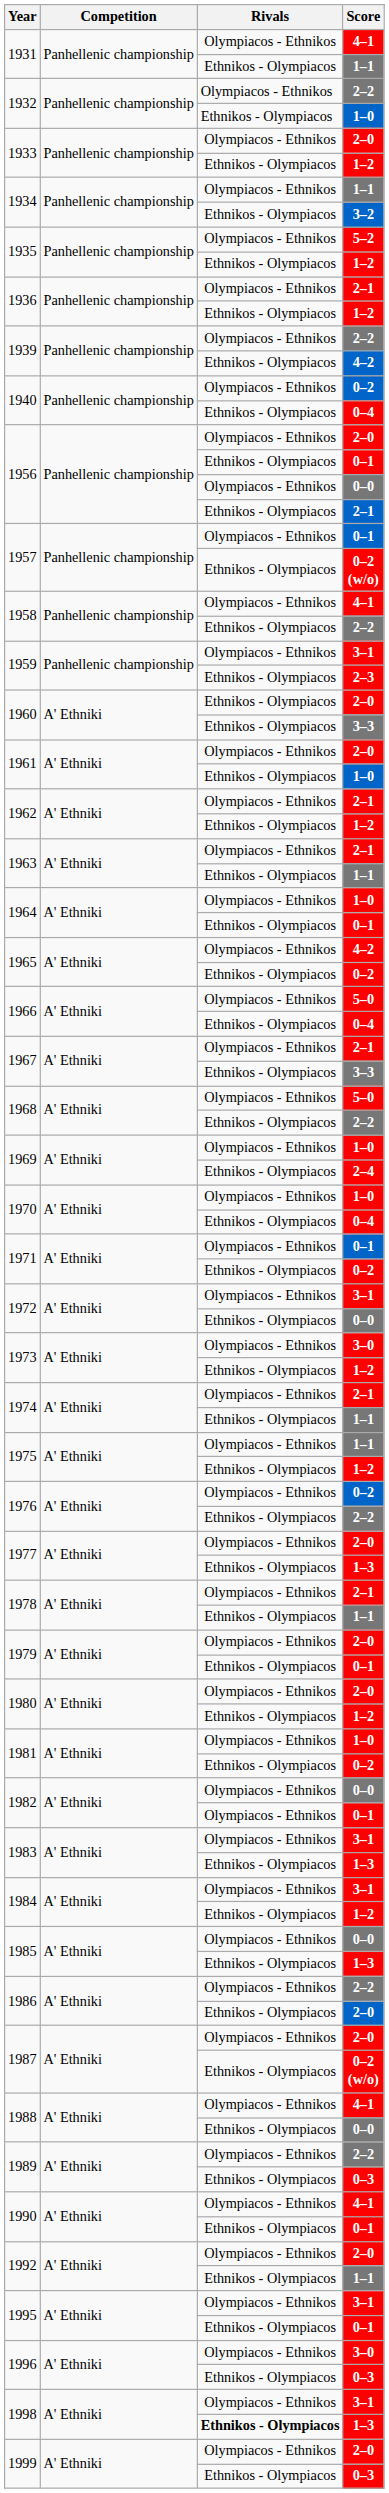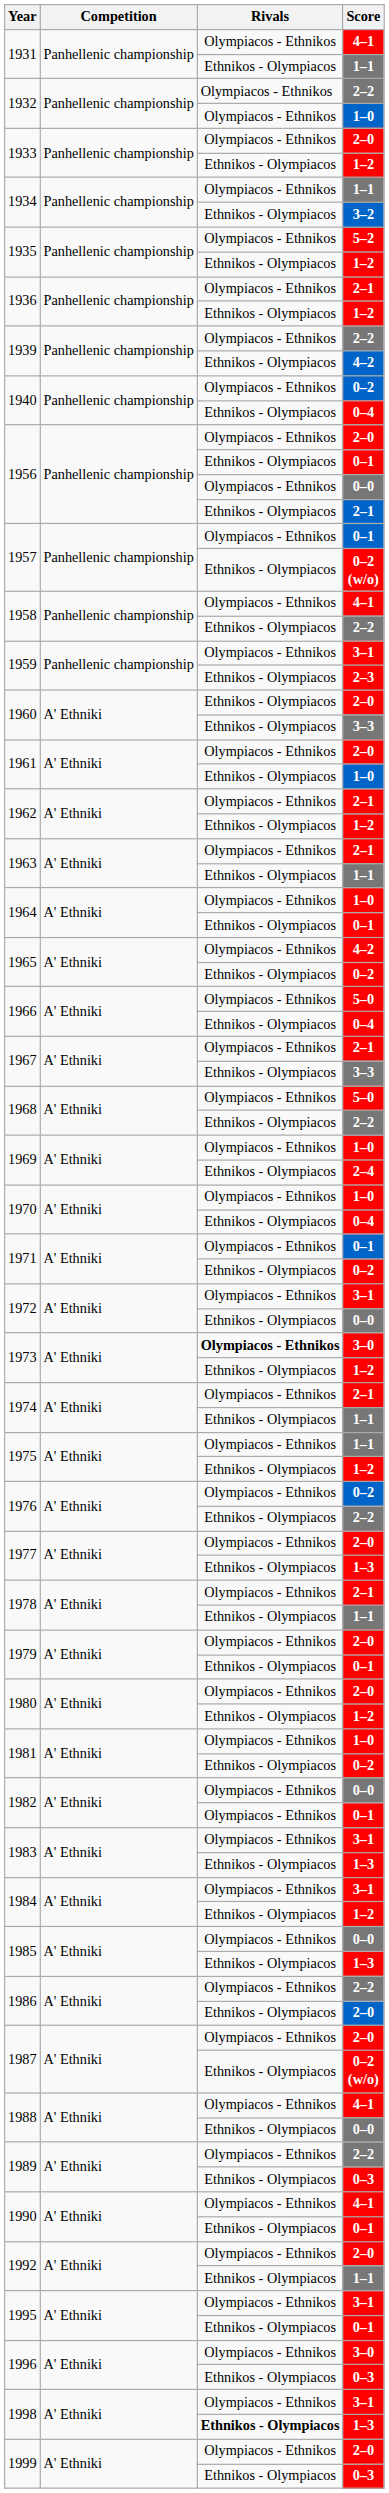 <table class="wikitable" style="text-align: center; font-size: 12px">
 <tr>
 <th>Year</th>
 <th>Competition</th>
 <th>Rivals</th>
 <th>Score</th>
 </tr>
 <tr>
 <td rowspan="2" align="center">1931</td>
 <td rowspan="2" align="left">Panhellenic championship</td>
 <td align="center">Olympiacos - Ethnikos</td>
 <td style="color:white;background:#ff0000"><strong>4–1</strong></td>
 </tr>
 <tr>
 <td align="center">Ethnikos - Olympiacos</td>
 <td style="color:white;background:#777777"><strong>1–1</strong></td>
 </tr>
 <tr>
 <td rowspan="2" align="center">1932</td>
 <td rowspan="2" align="left">Panhellenic championship</td>
 <td align="left">Olympiacos - Ethnikos</td>
 <td style="color:white;background:#777777"><strong>2–2</strong></td>
 </tr>
 <tr>
-<td align="left">Ethnikos - Olympiacos</td>
+<td align="center">Olympiacos - Ethnikos</td>
 <td style="color:white;background: #0064C8"><strong>1–0</strong></td>
 </tr>
 <tr>
 <td rowspan="2" align="center">1933</td>
 <td rowspan="2" align="left">Panhellenic championship</td>
 <td align="center">Olympiacos - Ethnikos</td>
 <td style="color:white;background:#ff0000"><strong>2–0</strong></td>
 </tr>
 <tr>
 <td align="center">Ethnikos - Olympiacos</td>
 <td style="color:white;background:#ff0000"><strong>1–2</strong></td>
 </tr>
 <tr>
 <td rowspan="2" align="center">1934</td>
 <td rowspan="2" align="left">Panhellenic championship</td>
 <td align="center">Olympiacos - Ethnikos</td>
 <td style="color:white;background:#777777"><strong>1–1</strong></td>
 </tr>
 <tr>
 <td align="center">Ethnikos - Olympiacos</td>
 <td style="color:white;background: #0064C8"><strong>3–2</strong></td>
 </tr>
 <tr>
 <td rowspan="2" align="center">1935</td>
 <td rowspan="2" align="left">Panhellenic championship</td>
 <td align="center">Olympiacos - Ethnikos</td>
 <td style="color:white;background:#ff0000"><strong>5–2</strong></td>
 </tr>
 <tr>
 <td align="center">Ethnikos - Olympiacos</td>
 <td style="color:white;background:#ff0000"><strong>1–2</strong></td>
 </tr>
 <tr>
 <td rowspan="2" align="center">1936</td>
 <td rowspan="2" align="left">Panhellenic championship</td>
 <td align="center">Olympiacos - Ethnikos</td>
 <td style="color:white;background:#ff0000"><strong>2–1</strong></td>
 </tr>
 <tr>
 <td align="center">Ethnikos - Olympiacos</td>
 <td style="color:white;background:#ff0000"><strong>1–2</strong></td>
 </tr>
 <tr>
 <td rowspan="2" align="center">1939</td>
 <td rowspan="2" align="left">Panhellenic championship</td>
 <td align="center">Olympiacos - Ethnikos</td>
 <td style="color:white;background:#777777"><strong>2–2</strong></td>
 </tr>
 <tr>
 <td align="center">Ethnikos - Olympiacos</td>
 <td style="color:white;background: #0064C8"><strong>4–2</strong></td>
 </tr>
 <tr>
 <td rowspan="2" align="center">1940</td>
 <td rowspan="2" align="left">Panhellenic championship</td>
 <td align="center">Olympiacos - Ethnikos</td>
 <td style="color:white;background: #0064C8"><strong>0–2</strong></td>
 </tr>
 <tr>
 <td align="center">Ethnikos - Olympiacos</td>
 <td style="color:white;background:#ff0000"><strong>0–4</strong></td>
 </tr>
 <tr>
 <td rowspan="4" align="center">1956</td>
 <td rowspan="4" align="left">Panhellenic championship</td>
 <td align="center">Olympiacos - Ethnikos</td>
 <td style="color:white;background:#ff0000"><strong>2–0</strong></td>
 </tr>
 <tr>
 <td align="center">Ethnikos - Olympiacos</td>
 <td style="color:white;background:#ff0000"><strong>0–1</strong></td>
 </tr>
 <tr>
 <td align="center">Olympiacos - Ethnikos</td>
 <td style="color:white;background:#777777"><strong>0–0</strong></td>
 </tr>
 <tr>
 <td align="center">Ethnikos - Olympiacos</td>
 <td style="color:white;background: #0064C8"><strong>2–1</strong></td>
 </tr>
 <tr>
 <td rowspan="2" align="center">1957</td>
 <td rowspan="2" align="left">Panhellenic championship</td>
 <td align="center">Olympiacos - Ethnikos</td>
 <td style="color:white;background: #0064C8"><strong>0–1</strong></td>
 </tr>
 <tr>
 <td align="center">Ethnikos - Olympiacos</td>
 <td style="color:white;background:#ff0000"><strong>0–2</strong><br><strong>(w/o)</strong></td>
 </tr>
 <tr>
 <td rowspan="2" align="center">1958</td>
 <td rowspan="2" align="left">Panhellenic championship</td>
 <td align="center">Olympiacos - Ethnikos</td>
 <td style="color:white;background:#ff0000"><strong>4–1</strong></td>
 </tr>
 <tr>
 <td align="center">Ethnikos - Olympiacos</td>
 <td style="color:white;background:#777777"><strong>2–2</strong></td>
 </tr>
 <tr>
 <td rowspan="2" align="center">1959</td>
 <td rowspan="2" align="left">Panhellenic championship</td>
 <td align="center">Olympiacos - Ethnikos</td>
 <td style="color:white;background:#ff0000"><strong>3–1</strong></td>
 </tr>
 <tr>
 <td align="center">Ethnikos - Olympiacos</td>
 <td style="color:white;background:#ff0000"><strong>2–3</strong></td>
 </tr>
 <tr>
 <td rowspan="2" align="center">1960</td>
 <td rowspan="2" align="left">A' Ethniki</td>
 <td align="center">Ethnikos - Olympiacos</td>
 <td style="color:white;background:#ff0000"><strong>2–0</strong></td>
 </tr>
 <tr>
 <td align="center">Ethnikos - Olympiacos</td>
 <td style="color:white;background:#777777"><strong>3–3</strong></td>
 </tr>
 <tr>
 <td rowspan="2" align="center">1961</td>
 <td rowspan="2" align="left">A' Ethniki</td>
 <td align="center">Olympiacos - Ethnikos</td>
 <td style="color:white;background:#ff0000"><strong>2–0</strong></td>
 </tr>
 <tr>
 <td align="center">Ethnikos - Olympiacos</td>
 <td style="color:white;background: #0064C8"><strong>1–0</strong></td>
 </tr>
 <tr>
 <td rowspan="2" align="center">1962</td>
 <td rowspan="2" align="left">A' Ethniki</td>
 <td align="center">Olympiacos - Ethnikos</td>
 <td style="color:white;background:#ff0000"><strong>2–1</strong></td>
 </tr>
 <tr>
 <td align="center">Ethnikos - Olympiacos</td>
 <td style="color:white;background:#ff0000"><strong>1–2</strong></td>
 </tr>
 <tr>
 <td rowspan="2" align="center">1963</td>
 <td rowspan="2" align="left">A' Ethniki</td>
 <td align="center">Olympiacos - Ethnikos</td>
 <td style="color:white;background:#ff0000"><strong>2–1</strong></td>
 </tr>
 <tr>
 <td align="center">Ethnikos - Olympiacos</td>
 <td style="color:white;background:#777777"><strong>1–1</strong></td>
 </tr>
 <tr>
 <td rowspan="2" align="center">1964</td>
 <td rowspan="2" align="left">A' Ethniki</td>
 <td align="center">Olympiacos - Ethnikos</td>
 <td style="color:white;background:#ff0000"><strong>1–0</strong></td>
 </tr>
 <tr>
 <td align="center">Ethnikos - Olympiacos</td>
 <td style="color:white;background:#ff0000"><strong>0–1</strong></td>
 </tr>
 <tr>
 <td rowspan="2" align="center">1965</td>
 <td rowspan="2" align="left">A' Ethniki</td>
 <td align="center">Olympiacos - Ethnikos</td>
 <td style="color:white;background:#ff0000"><strong>4–2</strong></td>
 </tr>
 <tr>
 <td align="center">Ethnikos - Olympiacos</td>
 <td style="color:white;background:#ff0000"><strong>0–2</strong></td>
 </tr>
 <tr>
 <td rowspan="2" align="center">1966</td>
 <td rowspan="2" align="left">A' Ethniki</td>
 <td align="center">Olympiacos - Ethnikos</td>
 <td style="color:white;background:#ff0000"><strong>5–0</strong></td>
 </tr>
 <tr>
 <td align="center">Ethnikos - Olympiacos</td>
 <td style="color:white;background:#ff0000"><strong>0–4</strong></td>
 </tr>
 <tr>
 <td rowspan="2">1967</td>
 <td rowspan="2" align="left">A' Ethniki</td>
 <td>Olympiacos - Ethnikos</td>
 <td style="color:white;background:#ff0000"><strong>2–1</strong></td>
 </tr>
 <tr>
 <td>Ethnikos - Olympiacos</td>
 <td style="color:white;background:#777777"><strong>3–3</strong></td>
 </tr>
 <tr>
 <td rowspan="2">1968</td>
 <td rowspan="2" align="left">A' Ethniki</td>
 <td>Olympiacos - Ethnikos</td>
 <td style="color:white;background:#ff0000"><strong>5–0</strong></td>
 </tr>
 <tr>
 <td>Ethnikos - Olympiacos</td>
 <td style="color:white;background:#777777"><strong>2–2</strong></td>
 </tr>
 <tr>
 <td rowspan="2">1969</td>
 <td rowspan="2" align="left">A' Ethniki</td>
 <td>Olympiacos - Ethnikos</td>
 <td style="color:white;background:#ff0000"><strong>1–0</strong></td>
 </tr>
 <tr>
 <td>Ethnikos - Olympiacos</td>
 <td style="color:white;background:#ff0000"><strong>2–4</strong></td>
 </tr>
 <tr>
 <td rowspan="2">1970</td>
 <td rowspan="2" align="left">A' Ethniki</td>
 <td>Olympiacos - Ethnikos</td>
 <td style="color:white;background:#ff0000"><strong>1–0</strong></td>
 </tr>
 <tr>
 <td>Ethnikos - Olympiacos</td>
 <td style="color:white;background:#ff0000"><strong>0–4</strong></td>
 </tr>
 <tr>
 <td rowspan="2">1971</td>
 <td rowspan="2" align="left">A' Ethniki</td>
 <td>Olympiacos - Ethnikos</td>
 <td style="color:white;background: #0064C8"><strong>0–1</strong></td>
 </tr>
 <tr>
 <td>Ethnikos - Olympiacos</td>
 <td style="color:white;background:#ff0000"><strong>0–2</strong></td>
 </tr>
 <tr>
 <td rowspan="2">1972</td>
 <td rowspan="2" align="left">A' Ethniki</td>
 <td>Olympiacos - Ethnikos</td>
 <td style="color:white;background:#ff0000"><strong>3–1</strong></td>
 </tr>
 <tr>
 <td>Ethnikos - Olympiacos</td>
 <td style="color:white;background:#777777"><strong>0–0</strong></td>
 </tr>
 <tr>
 <td rowspan="2">1973</td>
 <td rowspan="2" align="left">A' Ethniki</td>
-<td>Olympiacos - Ethnikos</td>
+<td><strong>Olympiacos - Ethnikos</strong></td>
 <td style="color:white;background:#ff0000"><strong>3–0</strong></td>
 </tr>
 <tr>
 <td>Ethnikos - Olympiacos</td>
 <td style="color:white;background:#ff0000"><strong>1–2</strong></td>
 </tr>
 <tr>
 <td rowspan="2">1974</td>
 <td rowspan="2" align="left">A' Ethniki</td>
 <td>Olympiacos - Ethnikos</td>
 <td style="color:white;background:#ff0000"><strong>2–1</strong></td>
 </tr>
 <tr>
 <td>Ethnikos - Olympiacos</td>
 <td style="color:white;background:#777777"><strong>1–1</strong></td>
 </tr>
 <tr>
 <td rowspan="2">1975</td>
 <td rowspan="2" align="left">A' Ethniki</td>
 <td>Olympiacos - Ethnikos</td>
 <td style="color:white;background:#777777"><strong>1–1</strong></td>
 </tr>
 <tr>
 <td>Ethnikos - Olympiacos</td>
 <td style="color:white;background:#ff0000"><strong>1–2</strong></td>
 </tr>
 <tr>
 <td rowspan="2">1976</td>
 <td rowspan="2" align="left">A' Ethniki</td>
 <td>Olympiacos - Ethnikos</td>
 <td style="color:white;background: #0064C8"><strong>0–2</strong></td>
 </tr>
 <tr>
 <td>Ethnikos - Olympiacos</td>
 <td style="color:white;background:#777777"><strong>2–2</strong></td>
 </tr>
 <tr>
 <td rowspan="2">1977</td>
 <td rowspan="2" align="left">A' Ethniki</td>
 <td>Olympiacos - Ethnikos</td>
 <td style="color:white;background:#ff0000"><strong>2–0</strong></td>
 </tr>
 <tr>
 <td>Ethnikos - Olympiacos</td>
 <td style="color:white;background:#ff0000"><strong>1–3</strong></td>
 </tr>
 <tr>
 <td rowspan="2">1978</td>
 <td rowspan="2" align="left">A' Ethniki</td>
 <td>Olympiacos - Ethnikos</td>
 <td style="color:white;background:#ff0000"><strong>2–1</strong></td>
 </tr>
 <tr>
 <td>Ethnikos - Olympiacos</td>
 <td style="color:white;background:#777777"><strong>1–1</strong></td>
 </tr>
 <tr>
 <td rowspan="2">1979</td>
 <td rowspan="2" align="left">A' Ethniki</td>
 <td>Olympiacos - Ethnikos</td>
 <td style="color:white;background:#ff0000"><strong>2–0</strong></td>
 </tr>
 <tr>
 <td>Ethnikos - Olympiacos</td>
 <td style="color:white;background:#ff0000"><strong>0–1</strong></td>
 </tr>
 <tr>
 <td rowspan="2">1980</td>
 <td rowspan="2" align="left">A' Ethniki</td>
 <td>Olympiacos - Ethnikos</td>
 <td style="color:white;background:#ff0000"><strong>2–0</strong></td>
 </tr>
 <tr>
 <td>Ethnikos - Olympiacos</td>
 <td style="color:white;background:#ff0000"><strong>1–2</strong></td>
 </tr>
 <tr>
 <td rowspan="2">1981</td>
 <td rowspan="2" align="left">A' Ethniki</td>
 <td>Olympiacos - Ethnikos</td>
 <td style="color:white;background:#ff0000"><strong>1–0</strong></td>
 </tr>
 <tr>
 <td>Ethnikos - Olympiacos</td>
 <td style="color:white;background:#ff0000"><strong>0–2</strong></td>
 </tr>
 <tr>
 <td rowspan="2">1982</td>
 <td rowspan="2" align="left">A' Ethniki</td>
 <td>Olympiacos - Ethnikos</td>
 <td style="color:white;background:#777777"><strong>0–0</strong></td>
 </tr>
 <tr>
 <td>Olympiacos - Ethnikos</td>
 <td style="color:white;background:#ff0000"><strong>0–1</strong></td>
 </tr>
 <tr>
 <td rowspan="2">1983</td>
 <td rowspan="2" align="left">A' Ethniki</td>
 <td>Olympiacos - Ethnikos</td>
 <td style="color:white;background:#ff0000"><strong>3–1</strong></td>
 </tr>
 <tr>
 <td>Ethnikos - Olympiacos</td>
 <td style="color:white;background:#ff0000"><strong>1–3</strong></td>
 </tr>
 <tr>
 <td rowspan="2">1984</td>
 <td rowspan="2" align="left">A' Ethniki</td>
 <td>Olympiacos - Ethnikos</td>
 <td style="color:white;background:#ff0000"><strong>3–1</strong></td>
 </tr>
 <tr>
 <td>Ethnikos - Olympiacos</td>
 <td style="color:white;background:#ff0000"><strong>1–2</strong></td>
 </tr>
 <tr>
 <td rowspan="2">1985</td>
 <td rowspan="2" align="left">A' Ethniki</td>
 <td>Olympiacos - Ethnikos</td>
 <td style="color:white;background:#777777"><strong>0–0</strong></td>
 </tr>
 <tr>
 <td>Ethnikos - Olympiacos</td>
 <td style="color:white;background:#ff0000"><strong>1–3</strong></td>
 </tr>
 <tr>
 <td rowspan="2">1986</td>
 <td rowspan="2" align="left">A' Ethniki</td>
 <td>Olympiacos - Ethnikos</td>
 <td style="color:white;background:#777777"><strong>2–2</strong></td>
 </tr>
 <tr>
 <td>Ethnikos - Olympiacos</td>
 <td style="color:white;background: #0064C8"><strong>2–0</strong></td>
 </tr>
 <tr>
 <td rowspan="2">1987</td>
 <td rowspan="2" align="left">A' Ethniki</td>
 <td>Olympiacos - Ethnikos</td>
 <td style="color:white;background:#ff0000"><strong>2–0</strong></td>
 </tr>
 <tr>
 <td>Ethnikos - Olympiacos</td>
 <td style="color:white;background:#ff0000"><strong>0–2</strong><br><strong>(w/o)</strong></td>
 </tr>
 <tr>
 <td rowspan="2">1988</td>
 <td rowspan="2" align="left">A' Ethniki</td>
 <td>Olympiacos - Ethnikos</td>
 <td style="color:white;background:#ff0000"><strong>4–1</strong></td>
 </tr>
 <tr>
 <td>Ethnikos - Olympiacos</td>
 <td style="color:white;background:#777777"><strong>0–0</strong></td>
 </tr>
 <tr>
 <td rowspan="2">1989</td>
 <td rowspan="2" align="left">A' Ethniki</td>
 <td>Olympiacos - Ethnikos</td>
 <td style="color:white;background:#777777"><strong>2–2</strong></td>
 </tr>
 <tr>
 <td>Ethnikos - Olympiacos</td>
 <td style="color:white;background:#ff0000"><strong>0–3</strong></td>
 </tr>
 <tr>
 <td rowspan="2">1990</td>
 <td rowspan="2" align="left">A' Ethniki</td>
 <td>Olympiacos - Ethnikos</td>
 <td style="color:white;background:#ff0000"><strong>4–1</strong></td>
 </tr>
 <tr>
 <td>Ethnikos - Olympiacos</td>
 <td style="color:white;background:#ff0000"><strong>0–1</strong></td>
 </tr>
 <tr>
 <td rowspan="2">1992</td>
 <td rowspan="2" align="left">A' Ethniki</td>
 <td>Olympiacos - Ethnikos</td>
 <td style="color:white;background:#ff0000"><strong>2–0</strong></td>
 </tr>
 <tr>
 <td>Ethnikos - Olympiacos</td>
 <td style="color:white;background:#777777"><strong>1–1</strong></td>
 </tr>
 <tr>
 <td rowspan="2">1995</td>
 <td rowspan="2" align="left">A' Ethniki</td>
 <td>Olympiacos - Ethnikos</td>
 <td style="color:white;background:#ff0000"><strong>3–1</strong></td>
 </tr>
 <tr>
 <td>Ethnikos - Olympiacos</td>
 <td style="color:white;background:#ff0000"><strong>0–1</strong></td>
 </tr>
 <tr>
 <td rowspan="2">1996</td>
 <td rowspan="2" align="left">A' Ethniki</td>
 <td>Olympiacos - Ethnikos</td>
 <td style="color:white;background:#ff0000"><strong>3–0</strong></td>
 </tr>
 <tr>
 <td>Ethnikos - Olympiacos</td>
 <td style="color:white;background:#ff0000"><strong>0–3</strong></td>
 </tr>
 <tr>
 <td rowspan="2">1998</td>
 <td rowspan="2" align="left">A' Ethniki</td>
 <td>Olympiacos - Ethnikos</td>
 <td style="color:white;background:#ff0000"><strong>3–1</strong></td>
 </tr>
 <tr>
 <td><strong>Ethnikos - Olympiacos</strong></td>
 <td style="color:white;background:#ff0000"><strong>1–3</strong></td>
 </tr>
 <tr>
 <td rowspan="2">1999</td>
 <td rowspan="2" align="left">A' Ethniki</td>
 <td>Olympiacos - Ethnikos</td>
 <td style="color:white;background:#ff0000"><strong>2–0</strong></td>
 </tr>
 <tr>
 <td>Ethnikos - Olympiacos</td>
 <td style="color:white;background:#ff0000"><strong>0–3</strong></td>
 </tr>
 </table>
